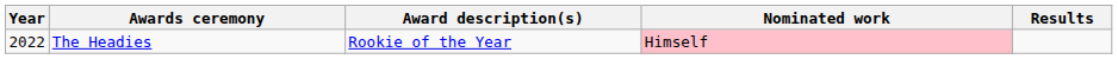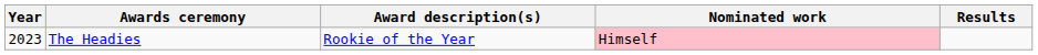 <table class="wikitable">
 <tr>
 <th>Year</th>
 <th width="250">Awards ceremony</th>
 <th width="250">Award description(s)</th>
 <th width="315">Nominated work</th>
 <th width="80">Results</th>
 </tr>
 <tr>
-<td rowspan="1">2022</td>
+<td rowspan="1">2023</td>
 <td rowspan="1"><a href='#'>The Headies</a></td>
 <td><a href='#'>Rookie of the Year</a></td>
 <td style="background: pink;">Himself</td>
 <td></td>
 </tr>
 </table>
